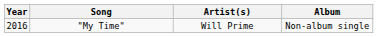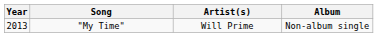 <table class="wikitable sortable" style="text-align: center;">
 <tr>
 <th rowspan="1">Year</th>
 <th rowspan="1" style="width:16em;">Song</th>
 <th rowspan="1" style="width:12em;">Artist(s)</th>
 <th rowspan="1" style="width:10em;">Album</th>
 </tr>
 <tr>
-<td>2016</td>
+<td>2013</td>
 <td>"My Time"</td>
 <td>Will Prime</td>
 <td>Non-album single</td>
 </tr>
 </table>
